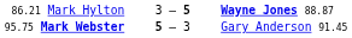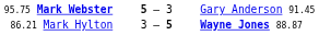 <table style="text-align:center">
 <tr>
 <th width=223></th>
 <th width=100></th>
 <th width=223></th>
 </tr>
 <tr>
+<td align=right><small>95.75</small> <strong><a href='#'>Mark Webster</a></strong> </td>
+<td><strong>5</strong> – 3</td>
+<td align=left> <a href='#'>Gary Anderson</a> <small>91.45</small></td>
+</tr>
+<tr>
 <td align=right><small>86.21</small> <a href='#'>Mark Hylton</a> </td>
 <td>3 – <strong>5</strong></td>
 <td align=left> <strong><a href='#'>Wayne Jones</a></strong> <small>88.87</small></td>
 </tr>
-<tr>
-<td align=right><small>95.75</small> <strong><a href='#'>Mark Webster</a></strong> </td>
-<td><strong>5</strong> – 3</td>
-<td align=left> <a href='#'>Gary Anderson</a> <small>91.45</small></td>
-</tr>
 </table>
